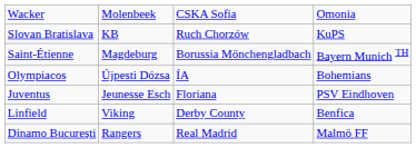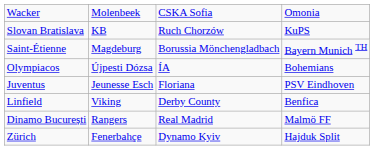 <table class="wikitable">
 <tr>
 <td> <a href='#'>Wacker</a> </td>
 <td> <a href='#'>Molenbeek</a> </td>
 <td> <a href='#'>CSKA Sofia</a> </td>
 <td> <a href='#'>Omonia</a> </td>
 </tr>
 <tr>
 <td> <a href='#'>Slovan Bratislava</a> </td>
 <td> <a href='#'>KB</a> </td>
 <td> <a href='#'>Ruch Chorzów</a> </td>
 <td> <a href='#'>KuPS</a> </td>
 </tr>
 <tr>
 <td> <a href='#'>Saint-Étienne</a> </td>
 <td> <a href='#'>Magdeburg</a> </td>
 <td> <a href='#'>Borussia Mönchengladbach</a> </td>
 <td> <a href='#'>Bayern Munich</a> <sup><a href='#'>TH</a></sup></td>
 </tr>
 <tr>
 <td> <a href='#'>Olympiacos</a> </td>
 <td> <a href='#'>Újpesti Dózsa</a> </td>
 <td> <a href='#'>ÍA</a> </td>
 <td> <a href='#'>Bohemians</a> </td>
 </tr>
 <tr>
 <td> <a href='#'>Juventus</a> </td>
 <td> <a href='#'>Jeunesse Esch</a> </td>
 <td> <a href='#'>Floriana</a> </td>
 <td> <a href='#'>PSV Eindhoven</a> </td>
 </tr>
 <tr>
 <td> <a href='#'>Linfield</a> </td>
 <td> <a href='#'>Viking</a> </td>
 <td> <a href='#'>Derby County</a> </td>
 <td> <a href='#'>Benfica</a> </td>
 </tr>
 <tr>
 <td> <a href='#'>Dinamo București</a> </td>
 <td> <a href='#'>Rangers</a> </td>
 <td> <a href='#'>Real Madrid</a> </td>
 <td> <a href='#'>Malmö FF</a> </td>
 </tr>
+<tr>
+<td> <a href='#'>Zürich</a> </td>
+<td> <a href='#'>Fenerbahçe</a> </td>
+<td> <a href='#'>Dynamo Kyiv</a> </td>
+<td> <a href='#'>Hajduk Split</a> </td>
+</tr>
 </table>
